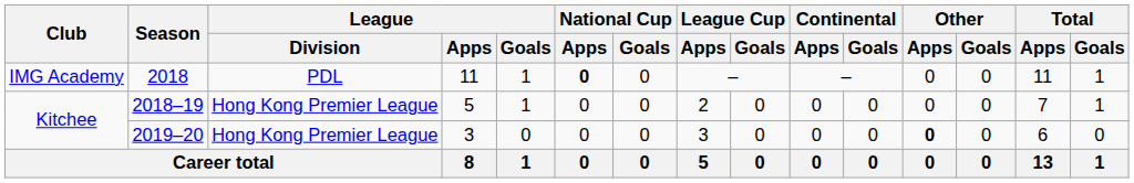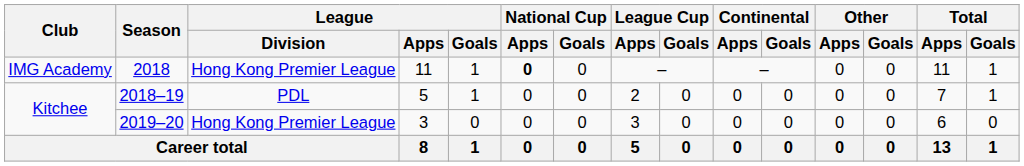 <table class="wikitable" style="text-align: center">
 <tr>
 <th rowspan="2">Club</th>
 <th rowspan="2">Season</th>
 <th colspan="3">League</th>
 <th colspan="2">National Cup</th>
 <th colspan="2">League Cup</th>
 <th colspan="2">Continental</th>
 <th colspan="2">Other</th>
 <th colspan="2">Total</th>
 </tr>
 <tr>
 <th>Division</th>
 <th>Apps</th>
 <th>Goals</th>
 <th>Apps</th>
 <th>Goals</th>
 <th>Apps</th>
 <th>Goals</th>
 <th>Apps</th>
 <th>Goals</th>
 <th>Apps</th>
 <th>Goals</th>
 <th>Apps</th>
 <th>Goals</th>
 </tr>
 <tr>
 <td><a href='#'>IMG Academy</a></td>
 <td><a href='#'>2018</a></td>
-<td><a href='#'>PDL</a></td>
+<td><a href='#'>Hong Kong Premier League</a></td>
 <td>11</td>
 <td>1</td>
 <td><strong>0</strong></td>
 <td>0</td>
 <td colspan="2">–</td>
 <td colspan="2">–</td>
 <td>0</td>
 <td>0</td>
 <td>11</td>
 <td>1</td>
 </tr>
 <tr>
 <td rowspan="2"><a href='#'>Kitchee</a></td>
 <td><a href='#'>2018–19</a></td>
-<td><a href='#'>Hong Kong Premier League</a></td>
+<td><a href='#'>PDL</a></td>
 <td>5</td>
 <td>1</td>
 <td>0</td>
 <td>0</td>
 <td>2</td>
 <td>0</td>
 <td>0</td>
 <td>0</td>
 <td>0</td>
 <td>0</td>
 <td>7</td>
 <td>1</td>
 </tr>
 <tr>
 <td><a href='#'>2019–20</a></td>
 <td><a href='#'>Hong Kong Premier League</a></td>
 <td>3</td>
 <td>0</td>
 <td>0</td>
 <td>0</td>
 <td>3</td>
 <td>0</td>
 <td>0</td>
 <td>0</td>
-<td><strong>0</strong></td>
+<td>0</td>
 <td>0</td>
 <td>6</td>
 <td>0</td>
 </tr>
 <tr>
 <th colspan="3">Career total</th>
 <th>8</th>
 <th>1</th>
 <th>0</th>
 <th>0</th>
 <th>5</th>
 <th>0</th>
 <th>0</th>
 <th>0</th>
 <th>0</th>
 <th>0</th>
 <th>13</th>
 <th>1</th>
 </tr>
 </table>
